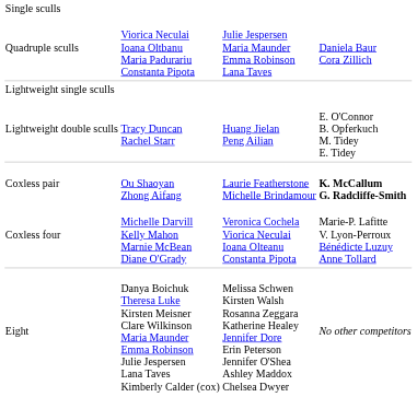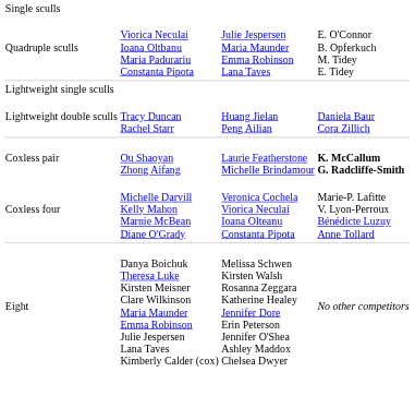 <table>
 <tr>
 <td>Single sculls</td>
 <td></td>
 <td></td>
 <td></td>
 </tr>
 <tr>
 <td>Quadruple sculls</td>
 <td><br><a href='#'>Viorica Neculai</a><br><a href='#'>Ioana Oltbanu</a><br><a href='#'>Maria Padurariu</a><br><a href='#'>Constanta Pipota</a></td>
 <td><br><a href='#'>Julie Jespersen</a><br><a href='#'>Maria Maunder</a><br><a href='#'>Emma Robinson</a><br><a href='#'>Lana Taves</a></td>
-<td><br><a href='#'>Daniela Baur</a><br><a href='#'>Cora Zillich</a></td>
+<td><br>E. O'Connor<br>B. Opferkuch<br>M. Tidey<br>E. Tidey</td>
 </tr>
 <tr bgcolor=#DDDDDD>
 <td colspan=7></td>
 </tr>
 <tr>
 <td>Lightweight single sculls</td>
 <td></td>
 <td></td>
 <td></td>
 </tr>
 <tr>
 <td>Lightweight double sculls</td>
 <td><br><a href='#'>Tracy Duncan</a><br><a href='#'>Rachel Starr</a></td>
 <td><br><a href='#'>Huang Jielan</a><br><a href='#'>Peng Ailian</a></td>
-<td><br>E. O'Connor<br>B. Opferkuch<br>M. Tidey<br>E. Tidey</td>
+<td><br><a href='#'>Daniela Baur</a><br><a href='#'>Cora Zillich</a></td>
 </tr>
 <tr bgcolor=#DDDDDD>
 <td colspan=7></td>
 </tr>
 <tr>
 <td>Coxless pair</td>
 <td><br><a href='#'>Ou Shaoyan</a><br><a href='#'>Zhong Aifang</a></td>
 <td><br><a href='#'>Laurie Featherstone</a><br><a href='#'>Michelle Brindamour</a></td>
 <td><strong><br>K. McCallum<br>G. Radcliffe-Smith</strong></td>
 </tr>
 <tr>
 <td>Coxless four</td>
 <td><br><a href='#'>Michelle Darvill</a><br><a href='#'>Kelly Mahon</a><br><a href='#'>Marnie McBean</a><br><a href='#'>Diane O'Grady</a></td>
 <td><br><a href='#'>Veronica Cochela</a><br><a href='#'>Viorica Neculai</a><br><a href='#'>Ioana Olteanu</a><br><a href='#'>Constanta Pipota</a></td>
 <td><br>Marie-P. Lafitte<br>V. Lyon-Perroux<br><a href='#'>Bénédicte Luzuy</a><br><a href='#'>Anne Tollard</a></td>
 </tr>
 <tr bgcolor=#DDDDDD>
 <td colspan=7></td>
 </tr>
 <tr>
 <td>Eight</td>
 <td><br>Danya Boichuk<br><a href='#'>Theresa Luke</a><br>Kirsten Meisner<br>Clare Wilkinson<br><a href='#'>Maria Maunder</a><br><a href='#'>Emma Robinson</a><br>Julie Jespersen<br>Lana Taves<br>Kimberly Calder (cox)</td>
 <td><br>Melissa Schwen<br>Kirsten Walsh<br>Rosanna Zeggara<br>Katherine Healey<br><a href='#'>Jennifer Dore</a><br>Erin Peterson<br>Jennifer O'Shea<br>Ashley Maddox<br>Chelsea Dwyer</td>
 <td><em>No other competitors</em></td>
 </tr>
 </table>
